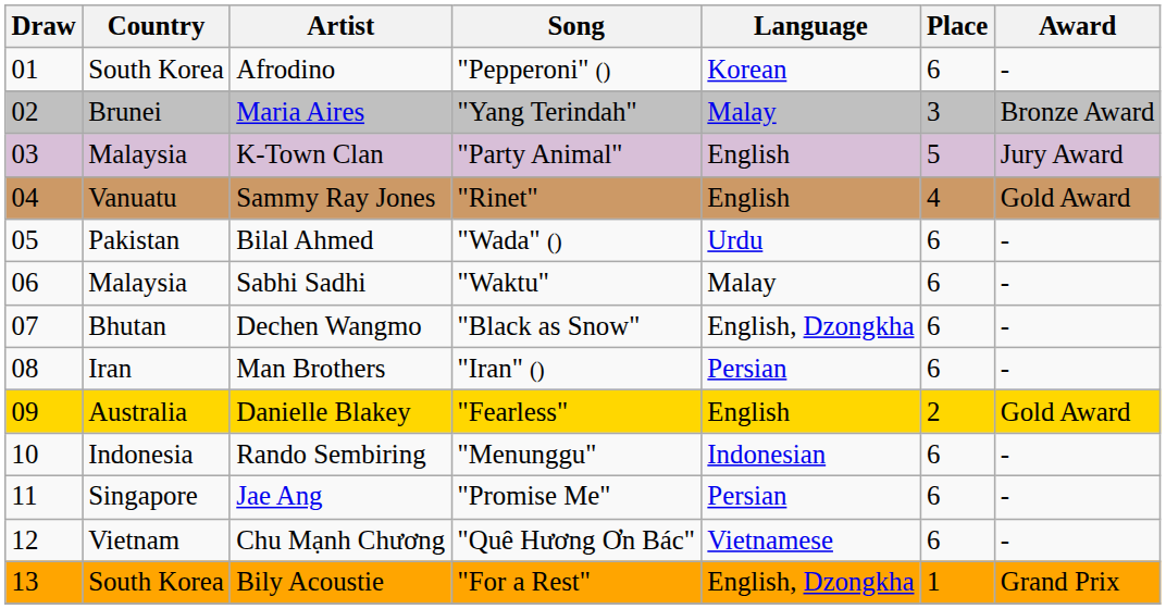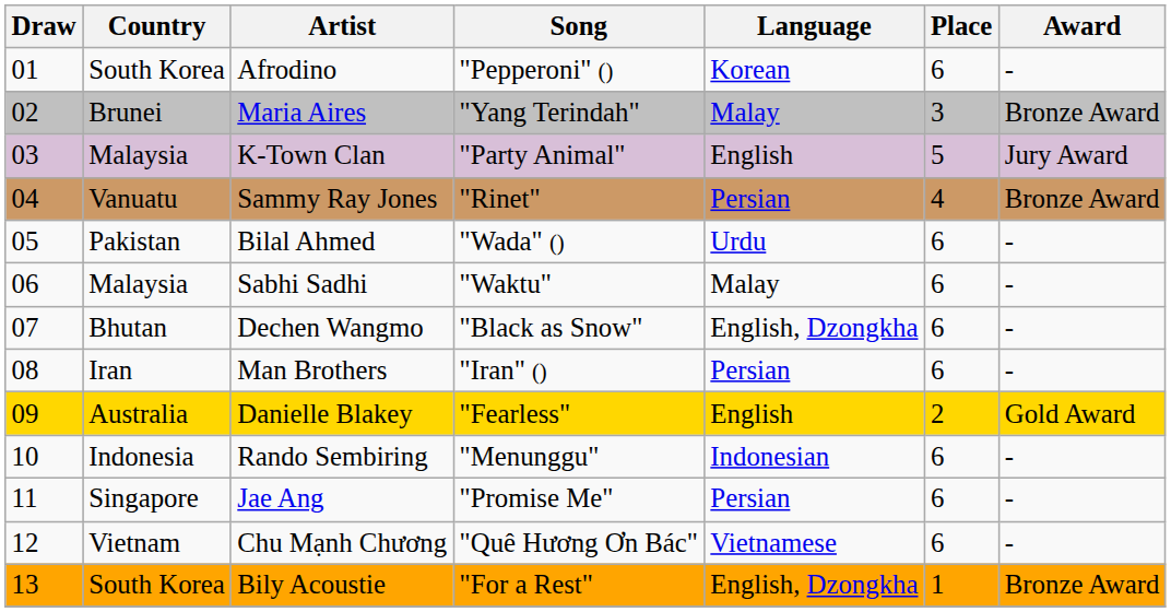 <table class="sortable wikitable">
 <tr>
 <th>Draw</th>
 <th>Country</th>
 <th>Artist</th>
 <th>Song</th>
 <th>Language</th>
 <th>Place</th>
 <th>Award</th>
 </tr>
 <tr>
 <td>01</td>
 <td>South Korea</td>
 <td>Afrodino</td>
 <td>"Pepperoni" <small>()</small></td>
 <td><a href='#'>Korean</a></td>
 <td>6</td>
 <td>-</td>
 </tr>
 <tr bgcolor="silver">
 <td>02</td>
 <td>Brunei</td>
 <td><a href='#'>Maria Aires</a></td>
 <td>"Yang Terindah"</td>
 <td><a href='#'>Malay</a></td>
 <td>3</td>
 <td>Bronze Award</td>
 </tr>
 <tr bgcolor="#d8bfd8">
 <td>03</td>
 <td>Malaysia</td>
 <td>K-Town Clan</td>
 <td>"Party Animal"</td>
 <td>English</td>
 <td>5</td>
 <td>Jury Award</td>
 </tr>
 <tr bgcolor="#CC9966">
 <td>04</td>
 <td>Vanuatu</td>
 <td>Sammy Ray Jones</td>
 <td>"Rinet"</td>
-<td>English</td>
+<td><a href='#'>Persian</a></td>
 <td>4</td>
-<td>Gold Award</td>
+<td>Bronze Award</td>
 </tr>
 <tr>
 <td>05</td>
 <td>Pakistan</td>
 <td>Bilal Ahmed</td>
 <td>"Wada" <small>()</small></td>
 <td><a href='#'>Urdu</a></td>
 <td>6</td>
 <td>-</td>
 </tr>
 <tr>
 <td>06</td>
 <td>Malaysia</td>
 <td>Sabhi Sadhi</td>
 <td>"Waktu"</td>
 <td>Malay</td>
 <td>6</td>
 <td>-</td>
 </tr>
 <tr>
 <td>07</td>
 <td>Bhutan</td>
 <td>Dechen Wangmo</td>
 <td>"Black as Snow"</td>
 <td>English, <a href='#'>Dzongkha</a></td>
 <td>6</td>
 <td>-</td>
 </tr>
 <tr>
 <td>08</td>
 <td>Iran</td>
 <td>Man Brothers</td>
 <td>"Iran" <small>()</small></td>
 <td><a href='#'>Persian</a></td>
 <td>6</td>
 <td>-</td>
 </tr>
 <tr bgcolor="gold">
 <td>09</td>
 <td>Australia</td>
 <td>Danielle Blakey</td>
 <td>"Fearless"</td>
 <td>English</td>
 <td>2</td>
 <td>Gold Award</td>
 </tr>
 <tr>
 <td>10</td>
 <td>Indonesia</td>
 <td>Rando Sembiring</td>
 <td>"Menunggu"</td>
 <td><a href='#'>Indonesian</a></td>
 <td>6</td>
 <td>-</td>
 </tr>
 <tr>
 <td>11</td>
 <td>Singapore</td>
 <td><a href='#'>Jae Ang</a></td>
 <td>"Promise Me"</td>
 <td><a href='#'>Persian</a></td>
 <td>6</td>
 <td>-</td>
 </tr>
 <tr>
 <td>12</td>
 <td>Vietnam</td>
 <td>Chu Mạnh Chương</td>
 <td>"Quê Hương Ơn Bác"</td>
 <td><a href='#'>Vietnamese</a></td>
 <td>6</td>
 <td>-</td>
 </tr>
 <tr bgcolor="orange">
 <td>13</td>
 <td>South Korea</td>
 <td>Bily Acoustie</td>
 <td>"For a Rest"</td>
 <td>English, <a href='#'>Dzongkha</a></td>
 <td>1</td>
-<td>Grand Prix</td>
+<td>Bronze Award</td>
 </tr>
 <tr>
 </tr>
 </table>
